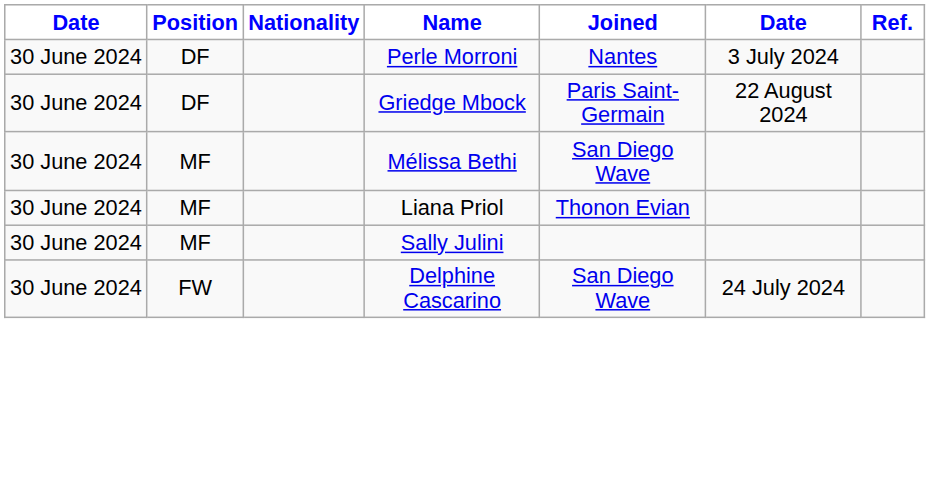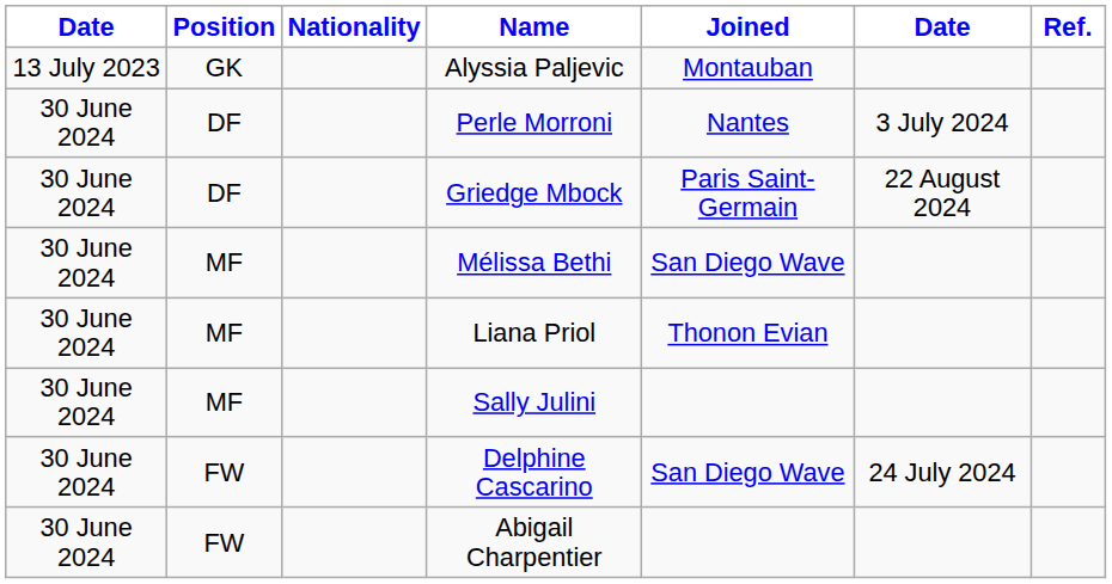 <table class="wikitable"  style="text-align:center; font-size:90%; ">
 <tr>
 <th style="background:#FFFFFF; color:blue; width:200px;">Date</th>
 <th style="background:#FFFFFF; color:blue; width:50px;">Position</th>
 <th style="background:#FFFFFF; color:blue; width:50px;">Nationality</th>
 <th style="background:#FFFFFF; color:blue; width:200px;">Name</th>
 <th style="background:#FFFFFF; color:blue; width:200px;">Joined</th>
 <th style="background:#FFFFFF; color:blue; width:200px;">Date</th>
 <th style="background:#FFFFFF; color:blue; width:50px;">Ref.</th>
+</tr>
+<tr>
+<td>13 July 2023</td>
+<td>GK</td>
+<td></td>
+<td>Alyssia Paljevic</td>
+<td><a href='#'>Montauban</a></td>
+<td></td>
+<td></td>
 </tr>
 <tr>
 <td>30 June 2024</td>
 <td>DF</td>
 <td></td>
 <td><a href='#'>Perle Morroni</a></td>
 <td><a href='#'>Nantes</a></td>
 <td>3 July 2024</td>
 <td></td>
 </tr>
 <tr>
 <td>30 June 2024</td>
 <td>DF</td>
 <td></td>
 <td><a href='#'>Griedge Mbock</a></td>
 <td><a href='#'>Paris Saint-Germain</a></td>
 <td>22 August 2024</td>
 <td></td>
 </tr>
 <tr>
 <td>30 June 2024</td>
 <td>MF</td>
 <td></td>
 <td><a href='#'>Mélissa Bethi</a></td>
 <td><a href='#'>San Diego Wave</a></td>
 <td></td>
 <td></td>
 </tr>
 <tr>
 <td>30 June 2024</td>
 <td>MF</td>
 <td></td>
 <td>Liana Priol</td>
 <td><a href='#'>Thonon Evian</a></td>
 <td></td>
 <td></td>
 </tr>
 <tr>
 <td>30 June 2024</td>
 <td>MF</td>
 <td></td>
 <td><a href='#'>Sally Julini</a></td>
 <td></td>
 <td></td>
 <td></td>
 </tr>
 <tr>
 <td>30 June 2024</td>
 <td>FW</td>
 <td></td>
 <td><a href='#'>Delphine Cascarino</a></td>
 <td><a href='#'>San Diego Wave</a></td>
 <td>24 July 2024</td>
 <td></td>
 </tr>
+<tr>
+<td>30 June 2024</td>
+<td>FW</td>
+<td></td>
+<td>Abigail Charpentier</td>
+<td></td>
+<td></td>
+<td></td>
+</tr>
 </table>
